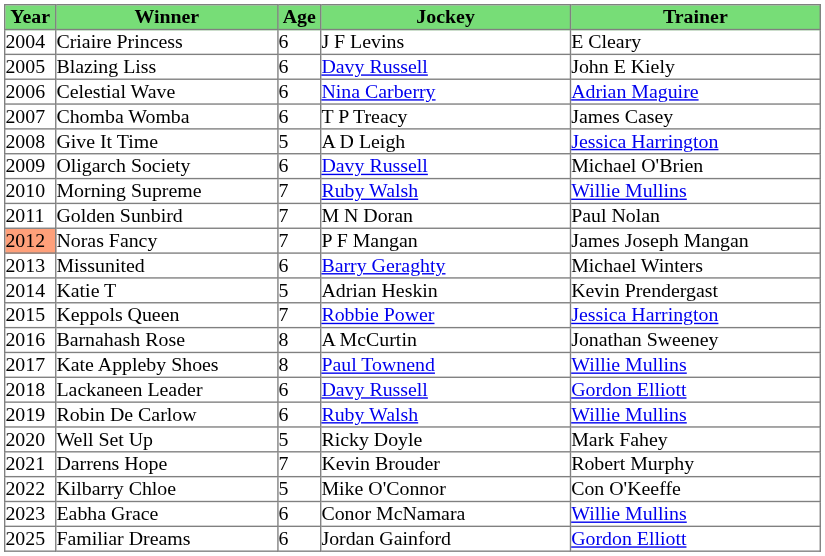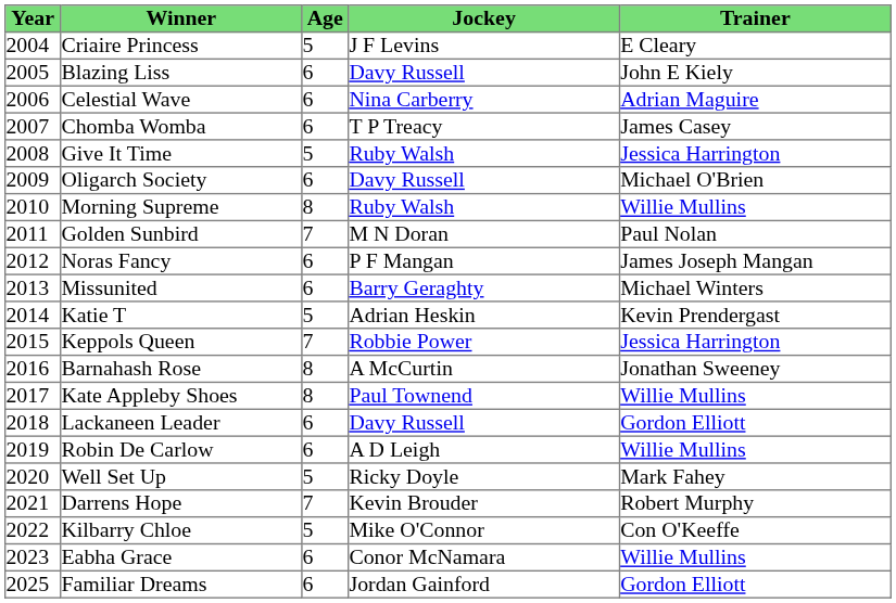 <table class = "sortable" | border="1" cellpadding="0" style="border-collapse: collapse; font-size:90%">
 <tr bgcolor="#77dd77" align="center">
 <td style="width:36px"><strong>Year</strong></td>
 <td style="width:160px"><strong>Winner</strong></td>
 <td style="width:30px"><strong>Age</strong></td>
 <td style="width:180px"><strong>Jockey</strong></td>
 <td style="width:180px"><strong>Trainer</strong></td>
 </tr>
 <tr>
 <td>2004</td>
 <td>Criaire Princess</td>
-<td>6</td>
+<td>5</td>
 <td>J F Levins</td>
 <td>E Cleary</td>
 </tr>
 <tr>
 <td>2005</td>
 <td>Blazing Liss</td>
 <td>6</td>
 <td><a href='#'>Davy Russell</a></td>
 <td>John E Kiely</td>
 </tr>
 <tr>
 <td>2006</td>
 <td>Celestial Wave</td>
 <td>6</td>
 <td><a href='#'>Nina Carberry</a></td>
 <td><a href='#'>Adrian Maguire</a></td>
 </tr>
 <tr>
 <td>2007</td>
 <td>Chomba Womba</td>
 <td>6</td>
 <td>T P Treacy</td>
 <td>James Casey</td>
 </tr>
 <tr>
 <td>2008</td>
 <td>Give It Time</td>
 <td>5</td>
-<td>A D Leigh</td>
+<td><a href='#'>Ruby Walsh</a></td>
 <td><a href='#'>Jessica Harrington</a></td>
 </tr>
 <tr>
 <td>2009</td>
 <td>Oligarch Society</td>
 <td>6</td>
 <td><a href='#'>Davy Russell</a></td>
 <td>Michael O'Brien</td>
 </tr>
 <tr>
 <td>2010</td>
 <td>Morning Supreme</td>
-<td>7</td>
+<td>8</td>
 <td><a href='#'>Ruby Walsh</a></td>
 <td><a href='#'>Willie Mullins</a></td>
 </tr>
 <tr>
 <td>2011</td>
 <td>Golden Sunbird</td>
 <td>7</td>
 <td>M N Doran</td>
 <td>Paul Nolan</td>
 </tr>
 <tr>
-<td style="background: lightsalmon;">2012</td>
+<td>2012</td>
 <td>Noras Fancy</td>
-<td>7</td>
+<td>6</td>
 <td>P F Mangan</td>
 <td>James Joseph Mangan</td>
 </tr>
 <tr>
 <td>2013</td>
 <td>Missunited</td>
 <td>6</td>
 <td><a href='#'>Barry Geraghty</a></td>
 <td>Michael Winters</td>
 </tr>
 <tr>
 <td>2014</td>
 <td>Katie T</td>
 <td>5</td>
 <td>Adrian Heskin</td>
 <td>Kevin Prendergast</td>
 </tr>
 <tr>
 <td>2015</td>
 <td>Keppols Queen</td>
 <td>7</td>
 <td><a href='#'>Robbie Power</a></td>
 <td><a href='#'>Jessica Harrington</a></td>
 </tr>
 <tr>
 <td>2016</td>
 <td>Barnahash Rose</td>
 <td>8</td>
 <td>A McCurtin</td>
 <td>Jonathan Sweeney</td>
 </tr>
 <tr>
 <td>2017</td>
 <td>Kate Appleby Shoes</td>
 <td>8</td>
 <td><a href='#'>Paul Townend</a></td>
 <td><a href='#'>Willie Mullins</a></td>
 </tr>
 <tr>
 <td>2018</td>
 <td>Lackaneen Leader</td>
 <td>6</td>
 <td><a href='#'>Davy Russell</a></td>
 <td><a href='#'>Gordon Elliott</a></td>
 </tr>
 <tr>
 <td>2019</td>
 <td>Robin De Carlow</td>
 <td>6</td>
-<td><a href='#'>Ruby Walsh</a></td>
+<td>A D Leigh</td>
 <td><a href='#'>Willie Mullins</a></td>
 </tr>
 <tr>
 <td>2020</td>
 <td>Well Set Up</td>
 <td>5</td>
 <td>Ricky Doyle</td>
 <td>Mark Fahey</td>
 </tr>
 <tr>
 <td>2021</td>
 <td>Darrens Hope</td>
 <td>7</td>
 <td>Kevin Brouder</td>
 <td>Robert Murphy</td>
 </tr>
 <tr>
 <td>2022</td>
 <td>Kilbarry Chloe</td>
 <td>5</td>
 <td>Mike O'Connor</td>
 <td>Con O'Keeffe</td>
 </tr>
 <tr>
 <td>2023</td>
 <td>Eabha Grace</td>
 <td>6</td>
 <td>Conor McNamara</td>
 <td><a href='#'>Willie Mullins</a></td>
 </tr>
 <tr>
 <td>2025</td>
 <td>Familiar Dreams</td>
 <td>6</td>
 <td>Jordan Gainford</td>
 <td><a href='#'>Gordon Elliott</a></td>
 </tr>
 </table>
